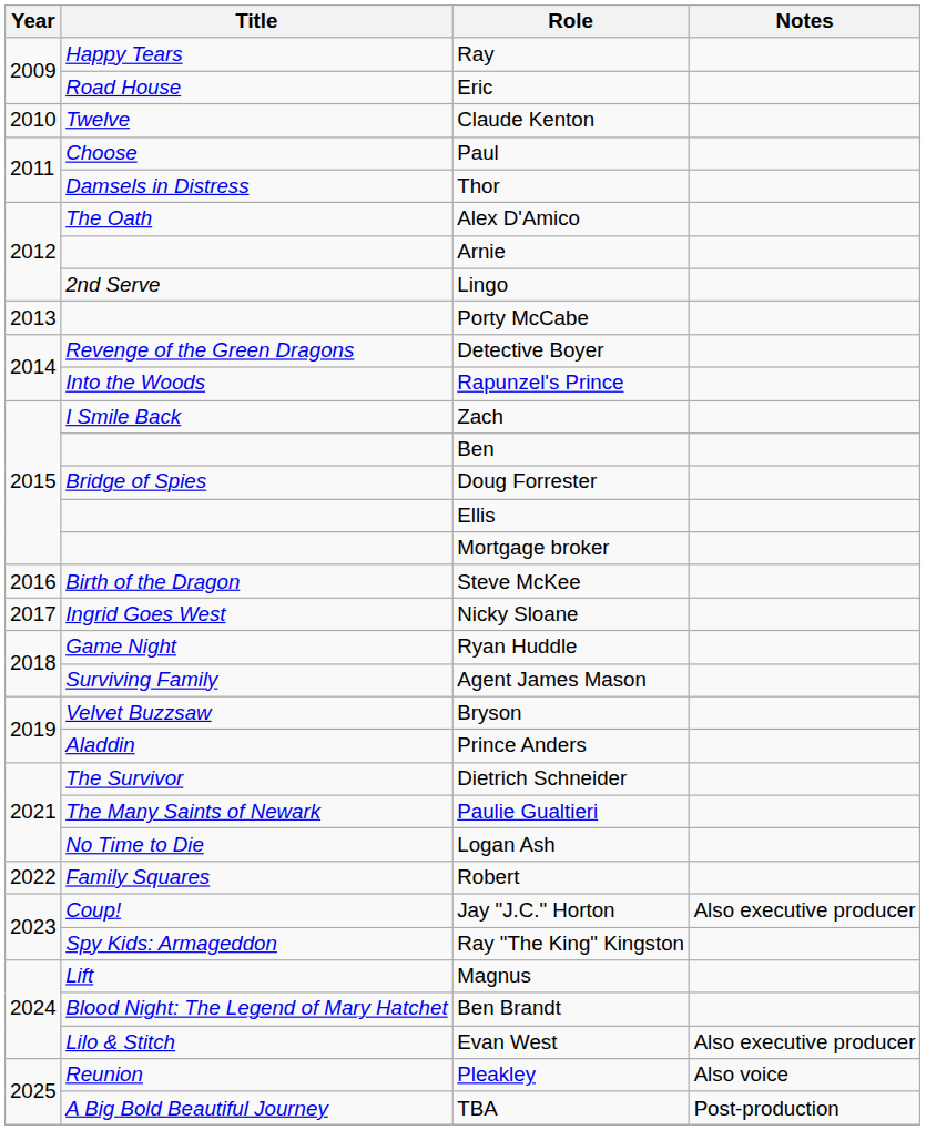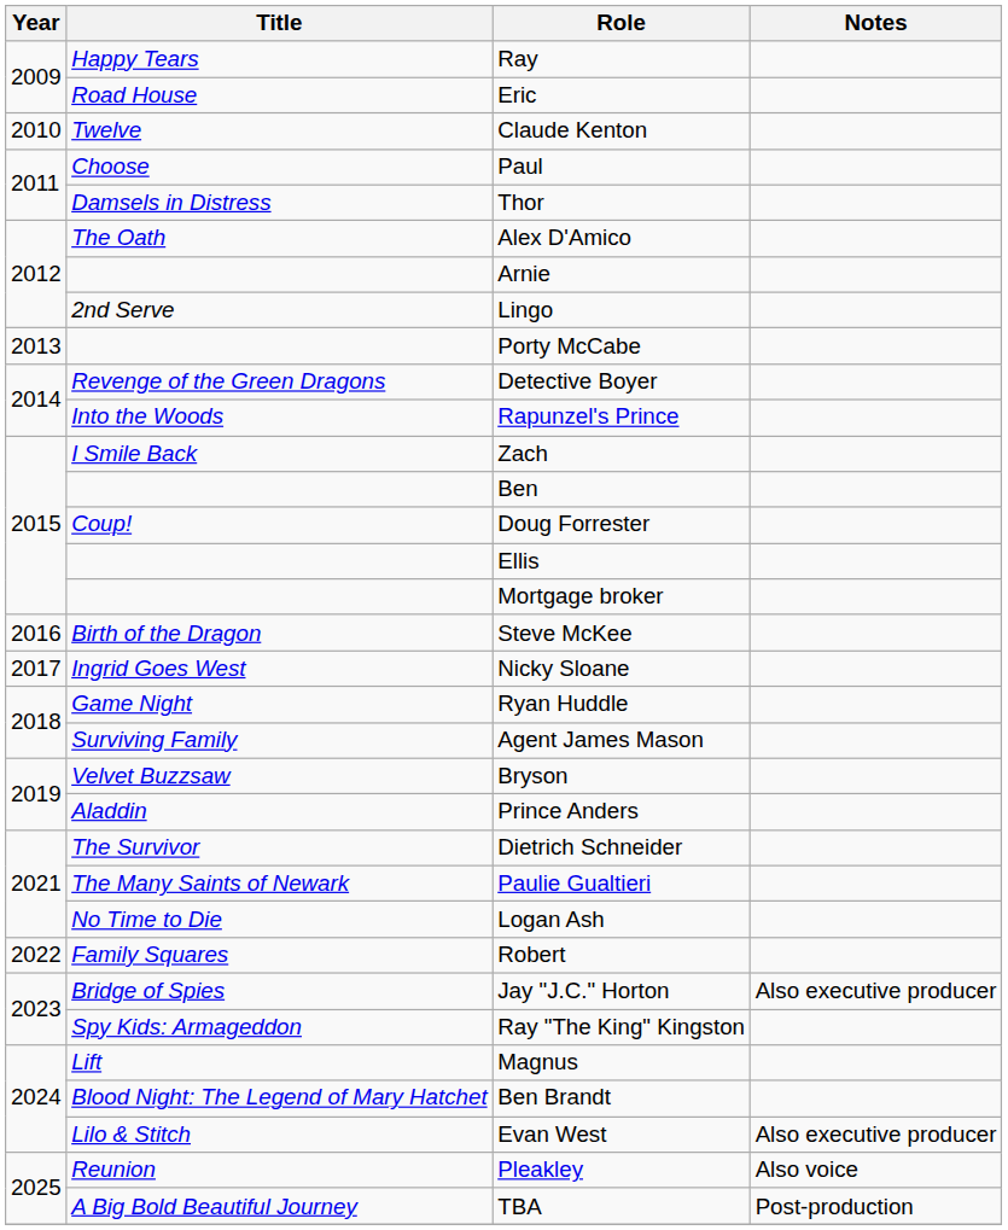 <table class="wikitable sortable">
 <tr>
 <th>Year</th>
 <th>Title</th>
 <th>Role</th>
 <th class="unsortable">Notes</th>
 </tr>
 <tr>
 <td rowspan="2">2009</td>
 <td><em><a href='#'>Happy Tears</a></em></td>
 <td>Ray</td>
 <td></td>
 </tr>
 <tr>
 <td><em><a href='#'>Road House</a></em></td>
 <td>Eric</td>
 <td></td>
 </tr>
 <tr>
 <td>2010</td>
 <td><em><a href='#'>Twelve</a></em></td>
 <td>Claude Kenton</td>
 <td></td>
 </tr>
 <tr>
 <td rowspan="2">2011</td>
 <td><em><a href='#'>Choose</a></em></td>
 <td>Paul</td>
 <td></td>
 </tr>
 <tr>
 <td><em><a href='#'>Damsels in Distress</a></em></td>
 <td>Thor</td>
 <td></td>
 </tr>
 <tr>
 <td rowspan="3">2012</td>
 <td><em><a href='#'>The Oath</a></em></td>
 <td>Alex D'Amico</td>
 <td></td>
 </tr>
 <tr>
 <td><em></em></td>
 <td>Arnie</td>
 <td></td>
 </tr>
 <tr>
 <td><em>2nd Serve</em></td>
 <td>Lingo</td>
 <td></td>
 </tr>
 <tr>
 <td rowspan="1">2013</td>
 <td><em></em></td>
 <td>Porty McCabe</td>
 <td></td>
 </tr>
 <tr>
 <td rowspan="2">2014</td>
 <td><em><a href='#'>Revenge of the Green Dragons</a></em></td>
 <td>Detective Boyer</td>
 <td></td>
 </tr>
 <tr>
 <td><em><a href='#'>Into the Woods</a></em></td>
 <td><a href='#'>Rapunzel's Prince</a></td>
 <td></td>
 </tr>
 <tr>
 <td rowspan="5">2015</td>
 <td><em><a href='#'>I Smile Back</a></em></td>
 <td>Zach</td>
 <td></td>
 </tr>
 <tr>
 <td><em></em></td>
 <td>Ben</td>
 <td></td>
 </tr>
 <tr>
-<td><em><a href='#'>Bridge of Spies</a></em></td>
+<td><em><a href='#'>Coup!</a></em></td>
 <td>Doug Forrester</td>
 <td></td>
 </tr>
 <tr>
 <td><em></em></td>
 <td>Ellis</td>
 <td></td>
 </tr>
 <tr>
 <td><em></em></td>
 <td>Mortgage broker</td>
 <td></td>
 </tr>
 <tr>
 <td>2016</td>
 <td><em><a href='#'>Birth of the Dragon</a></em></td>
 <td>Steve McKee</td>
 <td></td>
 </tr>
 <tr>
 <td>2017</td>
 <td><em><a href='#'>Ingrid Goes West</a></em></td>
 <td>Nicky Sloane</td>
 <td></td>
 </tr>
 <tr>
 <td rowspan="2">2018</td>
 <td><em><a href='#'>Game Night</a></em></td>
 <td>Ryan Huddle</td>
 <td></td>
 </tr>
 <tr>
 <td><em><a href='#'>Surviving Family</a></em></td>
 <td>Agent James Mason</td>
 <td></td>
 </tr>
 <tr>
 <td rowspan="2">2019</td>
 <td><em><a href='#'>Velvet Buzzsaw</a></em></td>
 <td>Bryson</td>
 <td></td>
 </tr>
 <tr>
 <td><em><a href='#'>Aladdin</a></em></td>
 <td>Prince Anders</td>
 <td></td>
 </tr>
 <tr>
 <td rowspan="3">2021</td>
 <td><em><a href='#'>The Survivor</a></em></td>
 <td>Dietrich Schneider</td>
 <td></td>
 </tr>
 <tr>
 <td><em><a href='#'>The Many Saints of Newark</a></em></td>
 <td><a href='#'>Paulie Gualtieri</a></td>
 <td></td>
 </tr>
 <tr>
 <td><em><a href='#'>No Time to Die</a></em></td>
 <td>Logan Ash</td>
 <td></td>
 </tr>
 <tr>
 <td>2022</td>
 <td><em><a href='#'>Family Squares</a></em></td>
 <td>Robert</td>
 <td></td>
 </tr>
 <tr>
 <td rowspan="2">2023</td>
-<td><em><a href='#'>Coup!</a></em></td>
+<td><em><a href='#'>Bridge of Spies</a></em></td>
 <td>Jay "J.C." Horton</td>
 <td>Also executive producer</td>
 </tr>
 <tr>
 <td><em><a href='#'>Spy Kids: Armageddon</a></em></td>
 <td>Ray "The King" Kingston</td>
 <td></td>
 </tr>
 <tr>
 <td rowspan="3">2024</td>
 <td><em><a href='#'>Lift</a></em></td>
 <td>Magnus</td>
 <td></td>
 </tr>
 <tr>
 <td><em><a href='#'>Blood Night: The Legend of Mary Hatchet</a></em></td>
 <td>Ben Brandt</td>
 <td></td>
 </tr>
 <tr>
 <td><em><a href='#'>Lilo & Stitch</a></em></td>
 <td>Evan West</td>
 <td>Also executive producer</td>
 </tr>
 <tr>
 <td rowspan="2">2025</td>
 <td><em><a href='#'>Reunion</a></em></td>
 <td><a href='#'>Pleakley</a></td>
 <td>Also voice</td>
 </tr>
 <tr>
 <td><em><a href='#'>A Big Bold Beautiful Journey</a></em></td>
 <td>TBA</td>
 <td>Post-production</td>
 </tr>
 <tr>
 </tr>
 </table>
